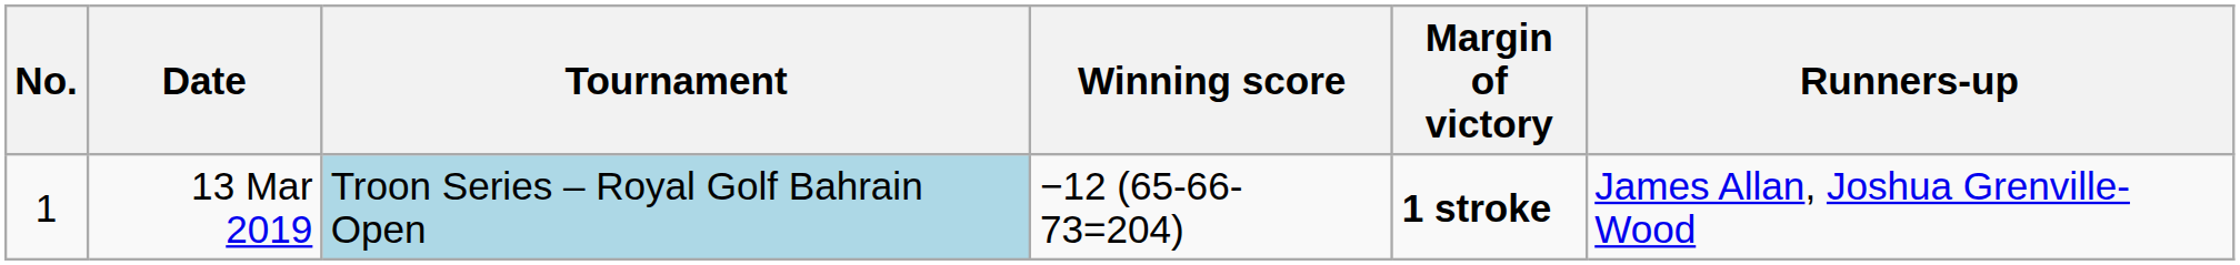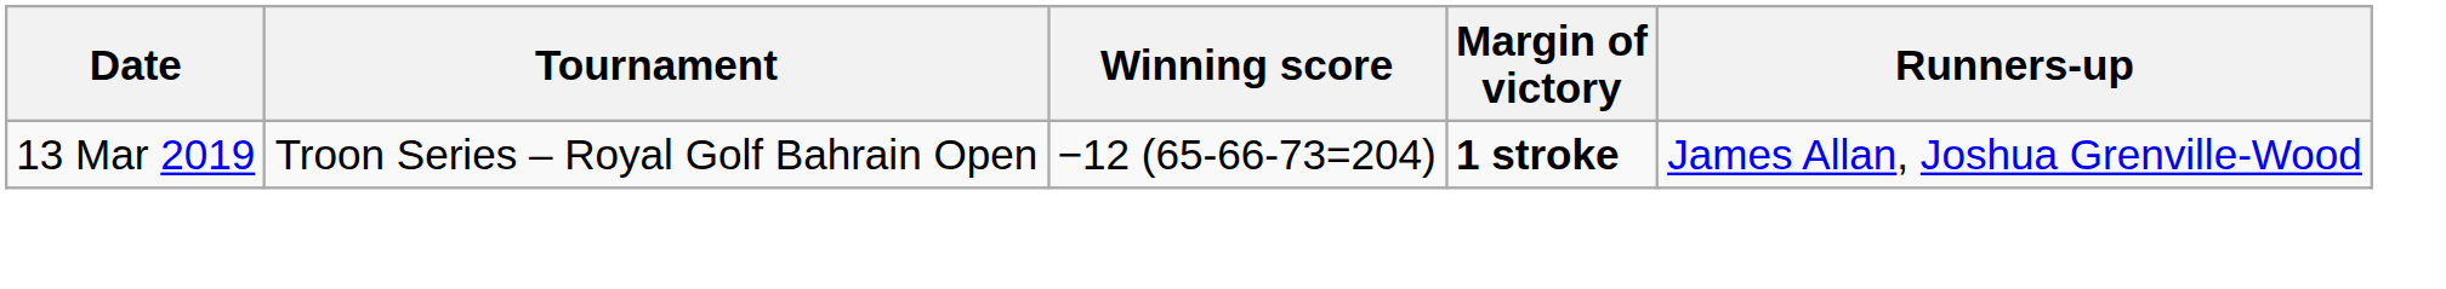 <table class="wikitable" style="font-size:95%;">
 <tr>
-<th>No.</th>
 <th>Date</th>
 <th>Tournament</th>
 <th>Winning score</th>
 <th>Margin of<br>victory</th>
 <th>Runners-up</th>
 </tr>
 <tr>
-<td align=center>1</td>
 <td align=right>13 Mar <a href='#'>2019</a></td>
-<td style="background: lightblue;">Troon Series – Royal Golf Bahrain Open</td>
+<td>Troon Series – Royal Golf Bahrain Open</td>
 <td>−12 (65-66-73=204)</td>
 <td><strong>1 stroke</strong></td>
 <td> <a href='#'>James Allan</a>,  <a href='#'>Joshua Grenville-Wood</a></td>
 </tr>
 </table>
